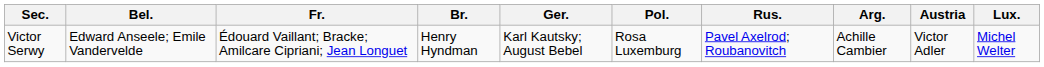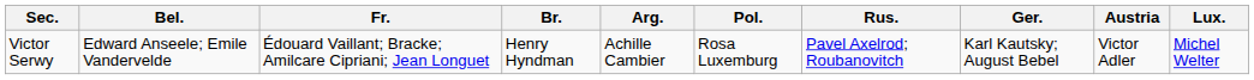 <table class="wikitable" border="1">
 <tr>
 <th>Sec.</th>
 <th>Bel.</th>
 <th>Fr.</th>
 <th>Br.</th>
-<th>Ger.</th>
+<th>Arg.</th>
 <th>Pol.</th>
 <th>Rus.</th>
-<th>Arg.</th>
+<th>Ger.</th>
 <th>Austria</th>
 <th>Lux.</th>
 </tr>
 <tr>
 <td>Victor Serwy</td>
 <td>Edward Anseele; Emile Vandervelde</td>
 <td>Édouard Vaillant; Bracke; Amilcare Cipriani; <a href='#'>Jean Longuet</a></td>
 <td>Henry Hyndman</td>
-<td>Karl Kautsky; August Bebel</td>
+<td>Achille Cambier</td>
 <td>Rosa Luxemburg</td>
 <td><a href='#'>Pavel Axelrod</a>; <a href='#'>Roubanovitch</a></td>
-<td>Achille Cambier</td>
+<td>Karl Kautsky; August Bebel</td>
 <td>Victor Adler</td>
 <td><a href='#'>Michel Welter</a></td>
 </tr>
 </table>
